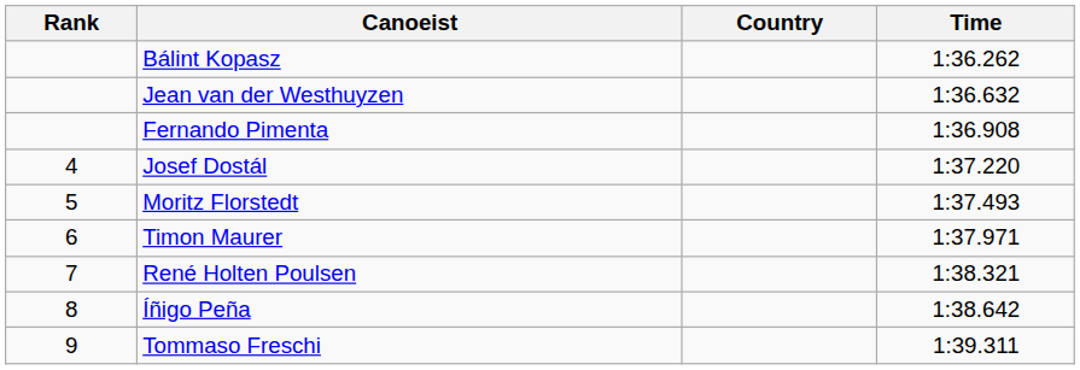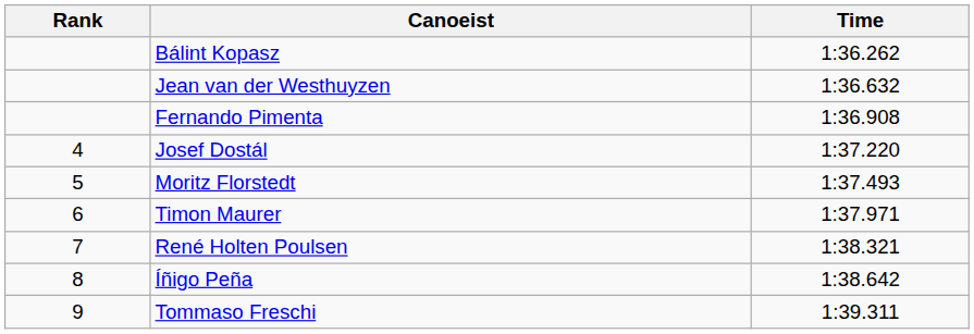 <table class="wikitable" style="text-align:center;width: 60%">
 <tr>
 <th>Rank</th>
 <th>Canoeist</th>
-<th>Country</th>
 <th>Time</th>
 </tr>
 <tr>
 <td></td>
 <td align="left"><a href='#'>Bálint Kopasz</a></td>
-<td align="left"></td>
 <td>1:36.262</td>
 </tr>
 <tr>
 <td></td>
 <td align="left"><a href='#'>Jean van der Westhuyzen</a></td>
-<td align="left"></td>
 <td>1:36.632</td>
 </tr>
 <tr>
 <td></td>
 <td align="left"><a href='#'>Fernando Pimenta</a></td>
-<td align="left"></td>
 <td>1:36.908</td>
 </tr>
 <tr>
 <td>4</td>
 <td align="left"><a href='#'>Josef Dostál</a></td>
-<td align="left"></td>
 <td>1:37.220</td>
 </tr>
 <tr>
 <td>5</td>
 <td align="left"><a href='#'>Moritz Florstedt</a></td>
-<td align="left"></td>
 <td>1:37.493</td>
 </tr>
 <tr>
 <td>6</td>
 <td align="left"><a href='#'>Timon Maurer</a></td>
-<td align="left"></td>
 <td>1:37.971</td>
 </tr>
 <tr>
 <td>7</td>
 <td align="left"><a href='#'>René Holten Poulsen</a></td>
-<td align="left"></td>
 <td>1:38.321</td>
 </tr>
 <tr>
 <td>8</td>
 <td align="left"><a href='#'>Íñigo Peña</a></td>
-<td align="left"></td>
 <td>1:38.642</td>
 </tr>
 <tr>
 <td>9</td>
 <td align="left"><a href='#'>Tommaso Freschi</a></td>
-<td align="left"></td>
 <td>1:39.311</td>
 </tr>
 </table>
